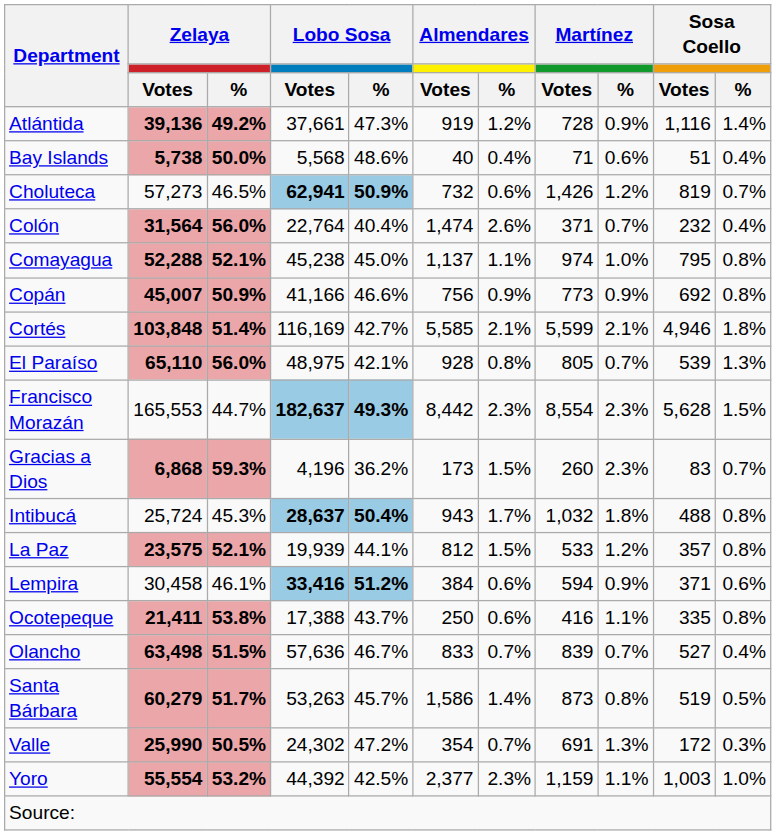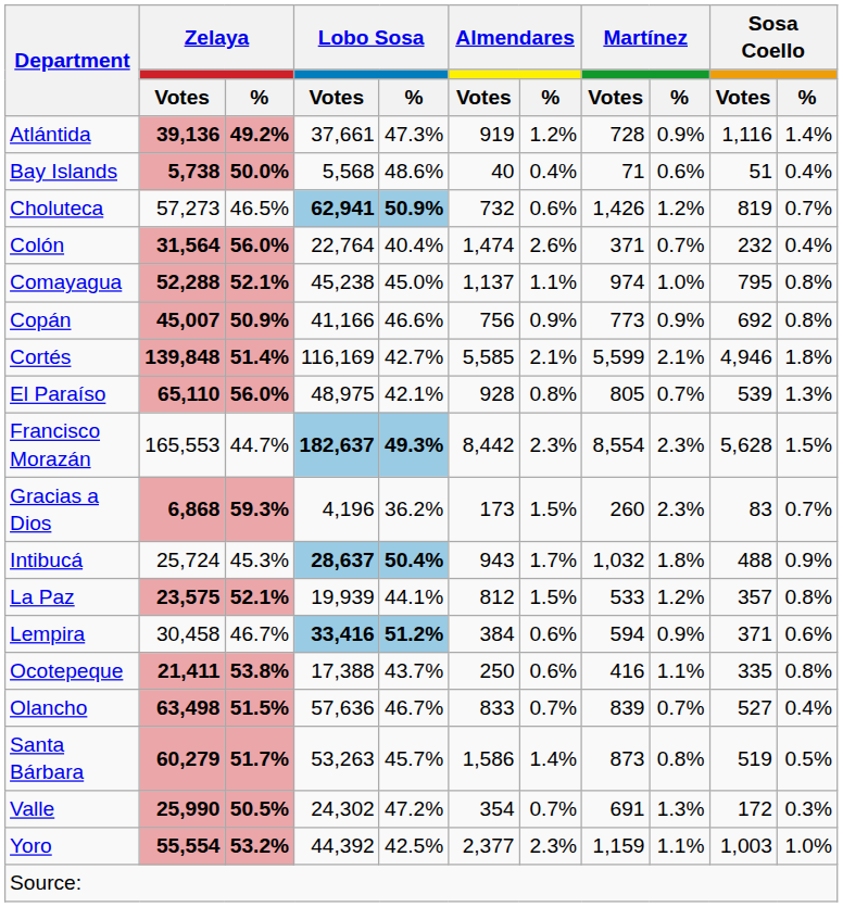 <table class="wikitable sortable" style="text-align:right; font-size:95%; line-height:20px;">
 <tr>
 <th rowspan="3"><a href='#'>Department</a></th>
 <th colspan="2" width="110"><a href='#'>Zelaya</a></th>
 <th colspan="2" width="110"><a href='#'>Lobo Sosa</a></th>
 <th colspan="2" width="110"><a href='#'>Almendares</a></th>
 <th colspan="2" width="110"><a href='#'>Martínez</a></th>
 <th colspan="2" width="110">Sosa Coello</th>
 </tr>
 <tr>
 <th colspan="2" style="background:#CE2029;"></th>
 <th colspan="2" style="background:#007DBC;"></th>
 <th colspan="2" style="background:#FEF100;"></th>
 <th colspan="2" style="background:#11992B;"></th>
 <th colspan="2" style="background:#EE9E09;"></th>
 </tr>
 <tr>
 <th>Votes</th>
 <th>%</th>
 <th>Votes</th>
 <th>%</th>
 <th>Votes</th>
 <th>%</th>
 <th>Votes</th>
 <th>%</th>
 <th>Votes</th>
 <th>%</th>
 </tr>
 <tr>
 <td style="text-align:left;"><a href='#'>Atlántida</a></td>
 <td style="background:#eba6a9;"><strong>39,136</strong></td>
 <td style="background:#eba6a9;"><strong>49.2%</strong></td>
 <td>37,661</td>
 <td>47.3%</td>
 <td>919</td>
 <td>1.2%</td>
 <td>728</td>
 <td>0.9%</td>
 <td>1,116</td>
 <td>1.4%</td>
 </tr>
 <tr>
 <td style="text-align:left;"><a href='#'>Bay Islands</a></td>
 <td style="background:#eba6a9;"><strong>5,738</strong></td>
 <td style="background:#eba6a9;"><strong>50.0%</strong></td>
 <td>5,568</td>
 <td>48.6%</td>
 <td>40</td>
 <td>0.4%</td>
 <td>71</td>
 <td>0.6%</td>
 <td>51</td>
 <td>0.4%</td>
 </tr>
 <tr>
 <td style="text-align:left;"><a href='#'>Choluteca</a></td>
 <td>57,273</td>
 <td>46.5%</td>
 <td style="background:#99cbe4;"><strong>62,941</strong></td>
 <td style="background:#99cbe4;"><strong>50.9%</strong></td>
 <td>732</td>
 <td>0.6%</td>
 <td>1,426</td>
 <td>1.2%</td>
 <td>819</td>
 <td>0.7%</td>
 </tr>
 <tr>
 <td style="text-align:left;"><a href='#'>Colón</a></td>
 <td style="background:#eba6a9;"><strong>31,564</strong></td>
 <td style="background:#eba6a9;"><strong>56.0%</strong></td>
 <td>22,764</td>
 <td>40.4%</td>
 <td>1,474</td>
 <td>2.6%</td>
 <td>371</td>
 <td>0.7%</td>
 <td>232</td>
 <td>0.4%</td>
 </tr>
 <tr>
 <td style="text-align:left;"><a href='#'>Comayagua</a></td>
 <td style="background:#eba6a9;"><strong>52,288</strong></td>
 <td style="background:#eba6a9;"><strong>52.1%</strong></td>
 <td>45,238</td>
 <td>45.0%</td>
 <td>1,137</td>
 <td>1.1%</td>
 <td>974</td>
 <td>1.0%</td>
 <td>795</td>
 <td>0.8%</td>
 </tr>
 <tr>
 <td style="text-align:left;"><a href='#'>Copán</a></td>
 <td style="background:#eba6a9;"><strong>45,007</strong></td>
 <td style="background:#eba6a9;"><strong>50.9%</strong></td>
 <td>41,166</td>
 <td>46.6%</td>
 <td>756</td>
 <td>0.9%</td>
 <td>773</td>
 <td>0.9%</td>
 <td>692</td>
 <td>0.8%</td>
 </tr>
 <tr>
 <td style="text-align:left;"><a href='#'>Cortés</a></td>
-<td style="background:#eba6a9;"><strong>103,848</strong></td>
+<td style="background:#eba6a9;"><strong>139,848</strong></td>
 <td style="background:#eba6a9;"><strong>51.4%</strong></td>
 <td>116,169</td>
 <td>42.7%</td>
 <td>5,585</td>
 <td>2.1%</td>
 <td>5,599</td>
 <td>2.1%</td>
 <td>4,946</td>
 <td>1.8%</td>
 </tr>
 <tr>
 <td style="text-align:left;"><a href='#'>El Paraíso</a></td>
 <td style="background:#eba6a9;"><strong>65,110</strong></td>
 <td style="background:#eba6a9;"><strong>56.0%</strong></td>
 <td>48,975</td>
 <td>42.1%</td>
 <td>928</td>
 <td>0.8%</td>
 <td>805</td>
 <td>0.7%</td>
 <td>539</td>
 <td>1.3%</td>
 </tr>
 <tr>
 <td style="text-align:left;"><a href='#'>Francisco Morazán</a></td>
 <td>165,553</td>
 <td>44.7%</td>
 <td style="background:#99cbe4;"><strong>182,637</strong></td>
 <td style="background:#99cbe4;"><strong>49.3%</strong></td>
 <td>8,442</td>
 <td>2.3%</td>
 <td>8,554</td>
 <td>2.3%</td>
 <td>5,628</td>
 <td>1.5%</td>
 </tr>
 <tr>
 <td style="text-align:left;"><a href='#'>Gracias a Dios</a></td>
 <td style="background:#eba6a9;"><strong>6,868</strong></td>
 <td style="background:#eba6a9;"><strong>59.3%</strong></td>
 <td>4,196</td>
 <td>36.2%</td>
 <td>173</td>
 <td>1.5%</td>
 <td>260</td>
 <td>2.3%</td>
 <td>83</td>
 <td>0.7%</td>
 </tr>
 <tr>
 <td style="text-align:left;"><a href='#'>Intibucá</a></td>
 <td>25,724</td>
 <td>45.3%</td>
 <td style="background:#99cbe4;"><strong>28,637</strong></td>
 <td style="background:#99cbe4;"><strong>50.4%</strong></td>
 <td>943</td>
 <td>1.7%</td>
 <td>1,032</td>
 <td>1.8%</td>
 <td>488</td>
-<td>0.8%</td>
+<td>0.9%</td>
 </tr>
 <tr>
 <td style="text-align:left;"><a href='#'>La Paz</a></td>
 <td style="background:#eba6a9;"><strong>23,575</strong></td>
 <td style="background:#eba6a9;"><strong>52.1%</strong></td>
 <td>19,939</td>
 <td>44.1%</td>
 <td>812</td>
 <td>1.5%</td>
 <td>533</td>
 <td>1.2%</td>
 <td>357</td>
 <td>0.8%</td>
 </tr>
 <tr>
 <td style="text-align:left;"><a href='#'>Lempira</a></td>
 <td>30,458</td>
-<td>46.1%</td>
+<td>46.7%</td>
 <td style="background:#99cbe4;"><strong>33,416</strong></td>
 <td style="background:#99cbe4;"><strong>51.2%</strong></td>
 <td>384</td>
 <td>0.6%</td>
 <td>594</td>
 <td>0.9%</td>
 <td>371</td>
 <td>0.6%</td>
 </tr>
 <tr>
 <td style="text-align:left;"><a href='#'>Ocotepeque</a></td>
 <td style="background:#eba6a9;"><strong>21,411</strong></td>
 <td style="background:#eba6a9;"><strong>53.8%</strong></td>
 <td>17,388</td>
 <td>43.7%</td>
 <td>250</td>
 <td>0.6%</td>
 <td>416</td>
 <td>1.1%</td>
 <td>335</td>
 <td>0.8%</td>
 </tr>
 <tr>
 <td style="text-align:left;"><a href='#'>Olancho</a></td>
 <td style="background:#eba6a9;"><strong>63,498</strong></td>
 <td style="background:#eba6a9;"><strong>51.5%</strong></td>
 <td>57,636</td>
 <td>46.7%</td>
 <td>833</td>
 <td>0.7%</td>
 <td>839</td>
 <td>0.7%</td>
 <td>527</td>
 <td>0.4%</td>
 </tr>
 <tr>
 <td style="text-align:left;"><a href='#'>Santa Bárbara</a></td>
 <td style="background:#eba6a9;"><strong>60,279</strong></td>
 <td style="background:#eba6a9;"><strong>51.7%</strong></td>
 <td>53,263</td>
 <td>45.7%</td>
 <td>1,586</td>
 <td>1.4%</td>
 <td>873</td>
 <td>0.8%</td>
 <td>519</td>
 <td>0.5%</td>
 </tr>
 <tr>
 <td style="text-align:left;"><a href='#'>Valle</a></td>
 <td style="background:#eba6a9;"><strong>25,990</strong></td>
 <td style="background:#eba6a9;"><strong>50.5%</strong></td>
 <td>24,302</td>
 <td>47.2%</td>
 <td>354</td>
 <td>0.7%</td>
 <td>691</td>
 <td>1.3%</td>
 <td>172</td>
 <td>0.3%</td>
 </tr>
 <tr>
 <td style="text-align:left;"><a href='#'>Yoro</a></td>
 <td style="background:#eba6a9;"><strong>55,554</strong></td>
 <td style="background:#eba6a9;"><strong>53.2%</strong></td>
 <td>44,392</td>
 <td>42.5%</td>
 <td>2,377</td>
 <td>2.3%</td>
 <td>1,159</td>
 <td>1.1%</td>
 <td>1,003</td>
 <td>1.0%</td>
 </tr>
 <tr class="sortbottom">
 <td colspan="23" style="text-align:left;">Source: </td>
 </tr>
 </table>
